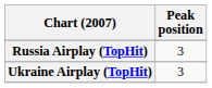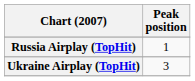 <table class="wikitable sortable plainrowheaders" style="text-align:center">
 <tr>
 <th scope="col">Chart (2007)</th>
 <th scope="col">Peak<br>position</th>
 </tr>
 <tr>
 </tr>
 <tr>
 <th scope="row">Russia Airplay (<a href='#'>TopHit</a>)</th>
-<td>3</td>
+<td>1</td>
 </tr>
 <tr>
 </tr>
 <tr>
 </tr>
 <tr>
 <th scope="row">Ukraine Airplay (<a href='#'>TopHit</a>)</th>
 <td>3</td>
 </tr>
 <tr>
 </tr>
 </table>
